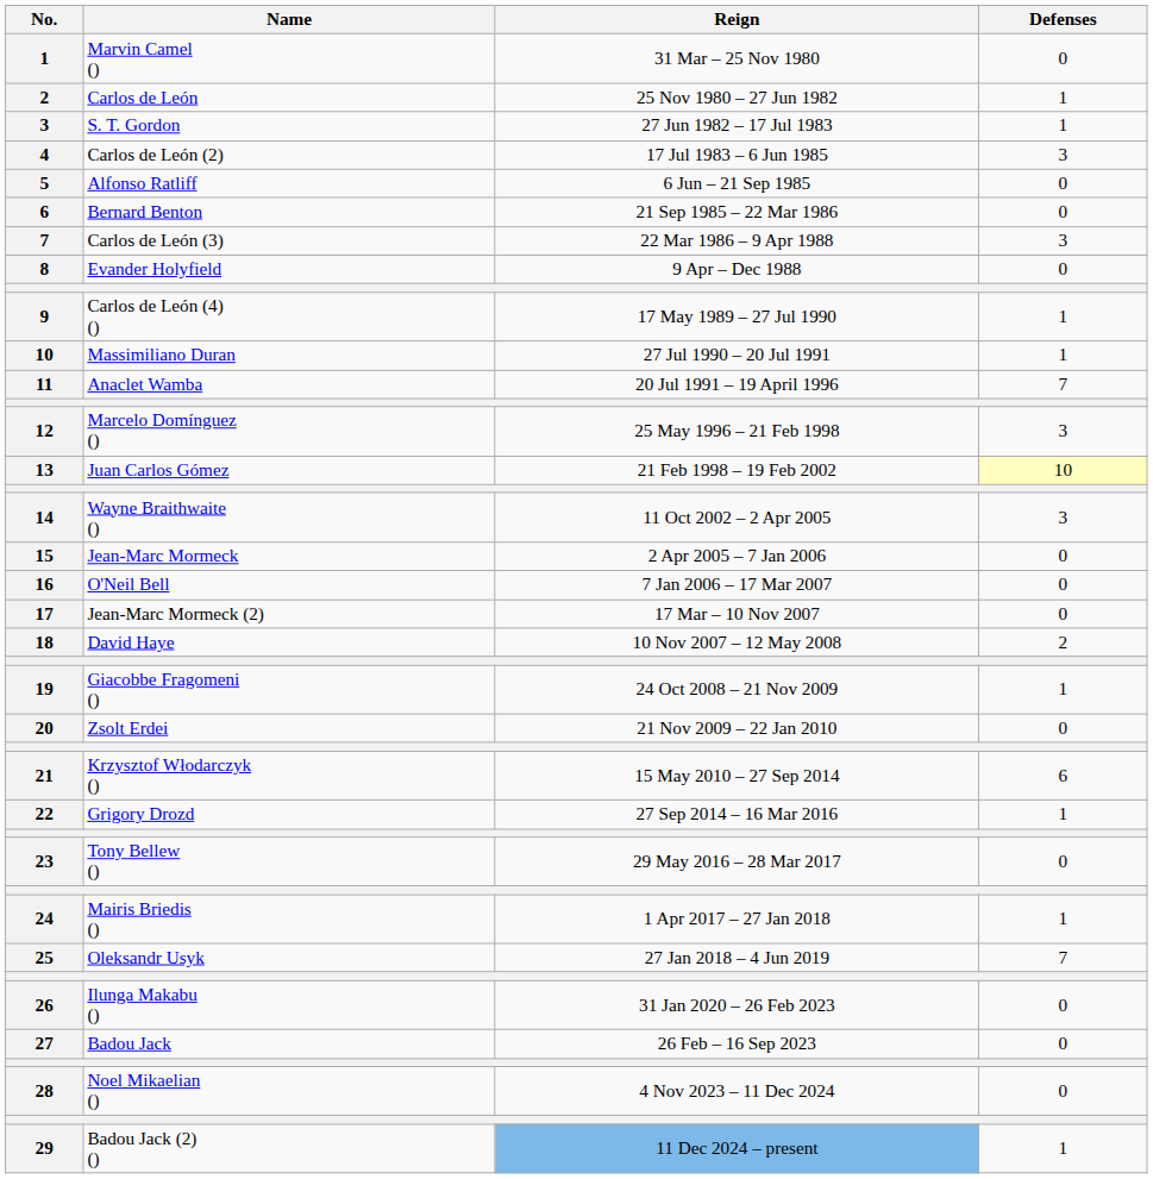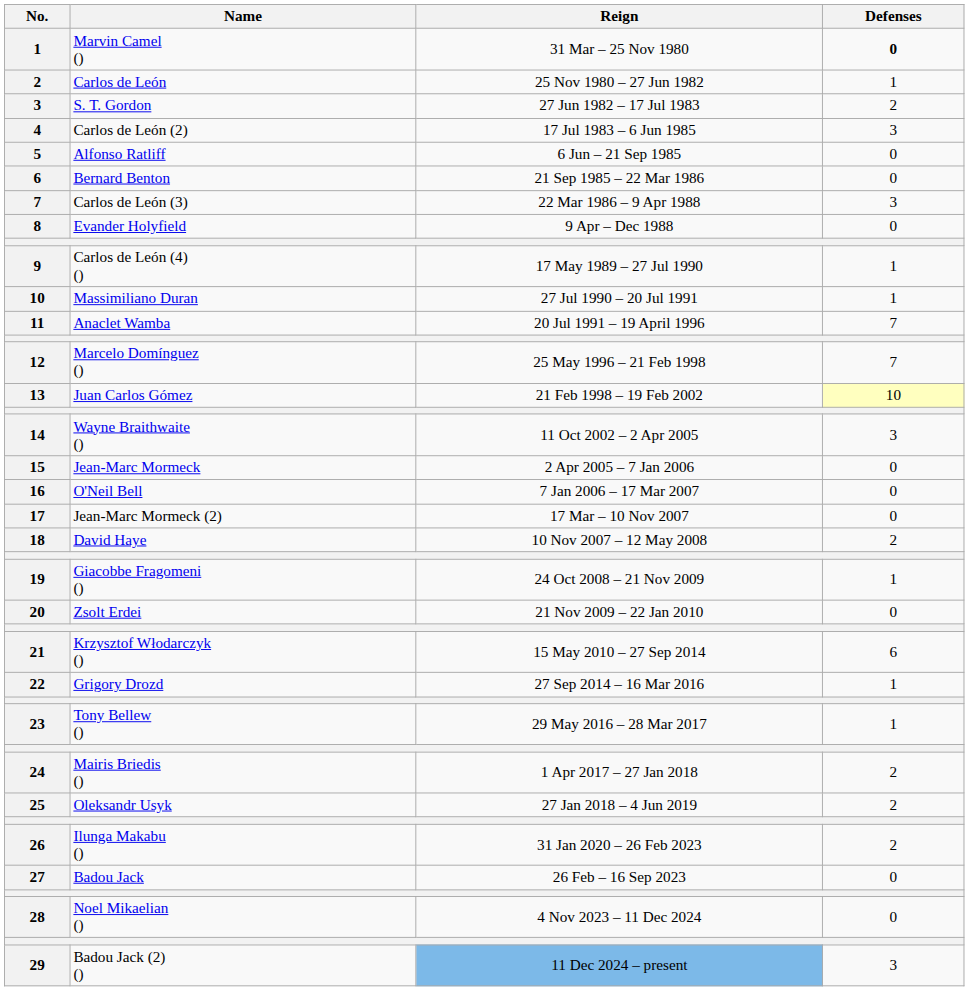 <table class="wikitable sortable" style="width:80%;">
 <tr>
 <th>No.</th>
 <th>Name</th>
 <th>Reign</th>
 <th>Defenses</th>
 </tr>
 <tr align=center>
 <th>1</th>
 <td align="left"><a href='#'>Marvin Camel</a><br>()</td>
 <td>31 Mar – 25 Nov 1980</td>
-<td>0</td>
+<td><strong>0</strong></td>
 </tr>
 <tr align=center>
 <th>2</th>
 <td align="left"><a href='#'>Carlos de León</a></td>
 <td>25 Nov 1980 – 27 Jun 1982</td>
 <td>1</td>
 </tr>
 <tr align=center>
 <th>3</th>
 <td align="left"><a href='#'>S. T. Gordon</a></td>
 <td>27 Jun 1982 – 17 Jul 1983</td>
-<td>1</td>
+<td>2</td>
 </tr>
 <tr align=center>
 <th>4</th>
 <td align="left">Carlos de León (2)</td>
 <td>17 Jul 1983 – 6 Jun 1985</td>
 <td>3</td>
 </tr>
 <tr align=center>
 <th>5</th>
 <td align="left"><a href='#'>Alfonso Ratliff</a></td>
 <td>6 Jun – 21 Sep 1985</td>
 <td>0</td>
 </tr>
 <tr align=center>
 <th>6</th>
 <td align="left"><a href='#'>Bernard Benton</a></td>
 <td>21 Sep 1985 – 22 Mar 1986</td>
 <td>0</td>
 </tr>
 <tr align=center>
 <th>7</th>
 <td align="left">Carlos de León (3)</td>
 <td>22 Mar 1986 – 9 Apr 1988</td>
 <td>3</td>
 </tr>
 <tr>
 <th>8</th>
 <td align="left"><a href='#'>Evander Holyfield</a></td>
 <td style="text-align:center;">9 Apr – Dec 1988</td>
 <td style="text-align:center;">0</td>
 </tr>
 <tr align=center>
 <th colspan=4></th>
 </tr>
 <tr>
 <th>9</th>
 <td align="left">Carlos de León (4)<br>()</td>
 <td style="text-align:center;">17 May 1989 – 27 Jul 1990</td>
 <td style="text-align:center;">1</td>
 </tr>
 <tr>
 <th>10</th>
 <td align="left"><a href='#'>Massimiliano Duran</a></td>
 <td style="text-align:center;">27 Jul 1990 – 20 Jul 1991</td>
 <td style="text-align:center;">1</td>
 </tr>
 <tr>
 <th>11</th>
 <td align="left"><a href='#'>Anaclet Wamba</a></td>
 <td style="text-align:center;">20 Jul 1991 – 19 April 1996</td>
 <td style="text-align:center;">7</td>
 </tr>
 <tr align=center>
 <th colspan=4></th>
 </tr>
 <tr>
 <th>12</th>
 <td align="left"><a href='#'>Marcelo Domínguez</a><br>()</td>
 <td style="text-align:center;">25 May 1996 – 21 Feb 1998</td>
-<td style="text-align:center;">3</td>
+<td style="text-align:center;">7</td>
 </tr>
 <tr>
 <th>13</th>
 <td align="left"><a href='#'>Juan Carlos Gómez</a></td>
 <td style="text-align:center;">21 Feb 1998 – 19 Feb 2002</td>
 <td style="background:#ffffbf; text-align:center;">10</td>
 </tr>
 <tr align=center>
 <th colspan=4></th>
 </tr>
 <tr>
 <th>14</th>
 <td align="left"><a href='#'>Wayne Braithwaite</a><br>()</td>
 <td style="text-align:center;">11 Oct 2002 – 2 Apr 2005</td>
 <td style="text-align:center;">3</td>
 </tr>
 <tr>
 <th>15</th>
 <td align="left"><a href='#'>Jean-Marc Mormeck</a></td>
 <td style="text-align:center;">2 Apr 2005 – 7 Jan 2006</td>
 <td style="text-align:center;">0</td>
 </tr>
 <tr>
 <th>16</th>
 <td align="left"><a href='#'>O'Neil Bell</a></td>
 <td style="text-align:center;">7 Jan 2006 – 17 Mar 2007</td>
 <td style="text-align:center;">0</td>
 </tr>
 <tr>
 <th>17</th>
 <td align="left">Jean-Marc Mormeck (2)</td>
 <td style="text-align:center;">17 Mar – 10 Nov 2007</td>
 <td style="text-align:center;">0</td>
 </tr>
 <tr>
 <th>18</th>
 <td align="left"><a href='#'>David Haye</a></td>
 <td style="text-align:center;">10 Nov 2007 – 12 May 2008</td>
 <td style="text-align:center;">2</td>
 </tr>
 <tr align=center>
 <th colspan=4></th>
 </tr>
 <tr>
 <th>19</th>
 <td align="left"><a href='#'>Giacobbe Fragomeni</a><br>()</td>
 <td style="text-align:center;">24 Oct 2008 – 21 Nov 2009</td>
 <td style="text-align:center;">1</td>
 </tr>
 <tr>
 <th>20</th>
 <td align="left"><a href='#'>Zsolt Erdei</a></td>
 <td style="text-align:center;">21 Nov 2009 – 22 Jan 2010</td>
 <td style="text-align:center;">0</td>
 </tr>
 <tr align=center>
 <th colspan=4></th>
 </tr>
 <tr>
 <th>21</th>
 <td align="left"><a href='#'>Krzysztof Włodarczyk</a><br>()</td>
 <td style="text-align:center;">15 May 2010 – 27 Sep 2014</td>
 <td style="text-align:center;">6</td>
 </tr>
 <tr>
 <th>22</th>
 <td align="left"><a href='#'>Grigory Drozd</a></td>
 <td style="text-align:center;">27 Sep 2014 – 16 Mar 2016</td>
 <td style="text-align:center;">1</td>
 </tr>
 <tr align=center>
 <th colspan=4></th>
 </tr>
 <tr>
 <th>23</th>
 <td align="left"><a href='#'>Tony Bellew</a><br>()</td>
 <td style="text-align:center;">29 May 2016 – 28 Mar 2017</td>
-<td style="text-align:center;">0</td>
+<td style="text-align:center;">1</td>
 </tr>
 <tr align=center>
 <th colspan=4></th>
 </tr>
 <tr>
 <th>24</th>
 <td align="left"><a href='#'>Mairis Briedis</a><br>()</td>
 <td style="text-align:center;">1 Apr 2017 – 27 Jan 2018</td>
-<td style="text-align:center;">1</td>
+<td style="text-align:center;">2</td>
 </tr>
 <tr>
 <th>25</th>
 <td align="left"><a href='#'>Oleksandr Usyk</a></td>
 <td style="text-align:center;">27 Jan 2018 – 4 Jun 2019</td>
-<td style="text-align:center;">7</td>
+<td style="text-align:center;">2</td>
 </tr>
 <tr align=center>
 <th colspan=4></th>
 </tr>
 <tr>
 <th>26</th>
 <td align="left"><a href='#'>Ilunga Makabu</a><br>()</td>
 <td style="text-align:center;">31 Jan 2020 – 26 Feb 2023</td>
-<td style="text-align:center;">0</td>
+<td style="text-align:center;">2</td>
 </tr>
 <tr>
 <th>27</th>
 <td align="left"><a href='#'>Badou Jack</a></td>
 <td style="text-align:center;">26 Feb – 16 Sep 2023</td>
 <td style="text-align:center;">0</td>
 </tr>
 <tr align=center>
 <th colspan=4></th>
 </tr>
 <tr style="text-align:center;">
 <th>28</th>
 <td style="text-align:left;"><a href='#'>Noel Mikaelian</a><br>()</td>
 <td>4 Nov 2023 – 11 Dec 2024</td>
 <td>0</td>
 </tr>
 <tr align=center>
 <th colspan=4></th>
 </tr>
 <tr style="text-align:center;">
 <th>29</th>
 <td style="text-align:left;">Badou Jack (2)<br>()</td>
 <td style="background:#7CB9E8;">11 Dec 2024 – present</td>
-<td>1</td>
+<td>3</td>
 </tr>
 </table>
